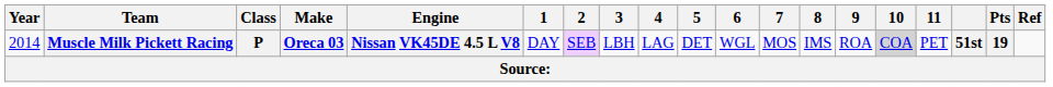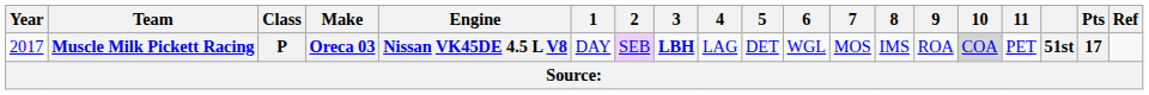 <table class="wikitable" style="text-align:center; font-size:85%">
 <tr>
 <th>Year</th>
 <th>Team</th>
 <th>Class</th>
 <th>Make</th>
 <th>Engine</th>
 <th>1</th>
 <th>2</th>
 <th>3</th>
 <th>4</th>
 <th>5</th>
 <th>6</th>
 <th>7</th>
 <th>8</th>
 <th>9</th>
 <th>10</th>
 <th>11</th>
 <th></th>
 <th>Pts</th>
 <th>Ref</th>
 </tr>
 <tr>
-<td><a href='#'>2014</a></td>
+<td><a href='#'>2017</a></td>
 <th nowrap><a href='#'>Muscle Milk Pickett Racing</a></th>
 <th>P</th>
 <th nowrap><a href='#'>Oreca 03</a></th>
 <th nowrap><a href='#'>Nissan</a> <a href='#'>VK45DE</a> 4.5 L <a href='#'>V8</a></th>
 <td><a href='#'>DAY</a><br></td>
 <td style="background:#efcfff;"><a href='#'>SEB</a><br></td>
-<td><a href='#'>LBH</a></td>
+<td><strong><a href='#'>LBH</a></strong></td>
 <td><a href='#'>LAG</a></td>
 <td><a href='#'>DET</a></td>
 <td><a href='#'>WGL</a></td>
 <td><a href='#'>MOS</a></td>
 <td><a href='#'>IMS</a></td>
 <td><a href='#'>ROA</a></td>
 <td style="background: lightgrey;"><a href='#'>COA</a></td>
 <td><a href='#'>PET</a></td>
 <th>51st</th>
-<th>19</th>
+<th>17</th>
 <td></td>
 </tr>
 <tr>
 <th colspan="19">Source:</th>
 </tr>
 </table>
